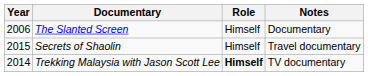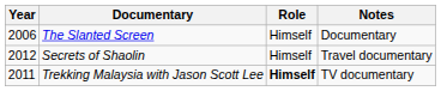 <table class=wikitable>
 <tr>
 <th>Year</th>
 <th>Documentary</th>
 <th>Role</th>
 <th>Notes</th>
 </tr>
 <tr>
 <td>2006</td>
 <td><em><a href='#'>The Slanted Screen</a></em></td>
 <td>Himself</td>
 <td>Documentary</td>
 </tr>
 <tr>
-<td>2015</td>
+<td>2012</td>
 <td><em>Secrets of Shaolin</em></td>
 <td>Himself</td>
 <td>Travel documentary</td>
 </tr>
 <tr>
-<td>2014</td>
+<td>2011</td>
 <td><em>Trekking Malaysia with Jason Scott Lee</em></td>
 <td><strong>Himself</strong></td>
 <td>TV documentary</td>
 </tr>
 </table>
